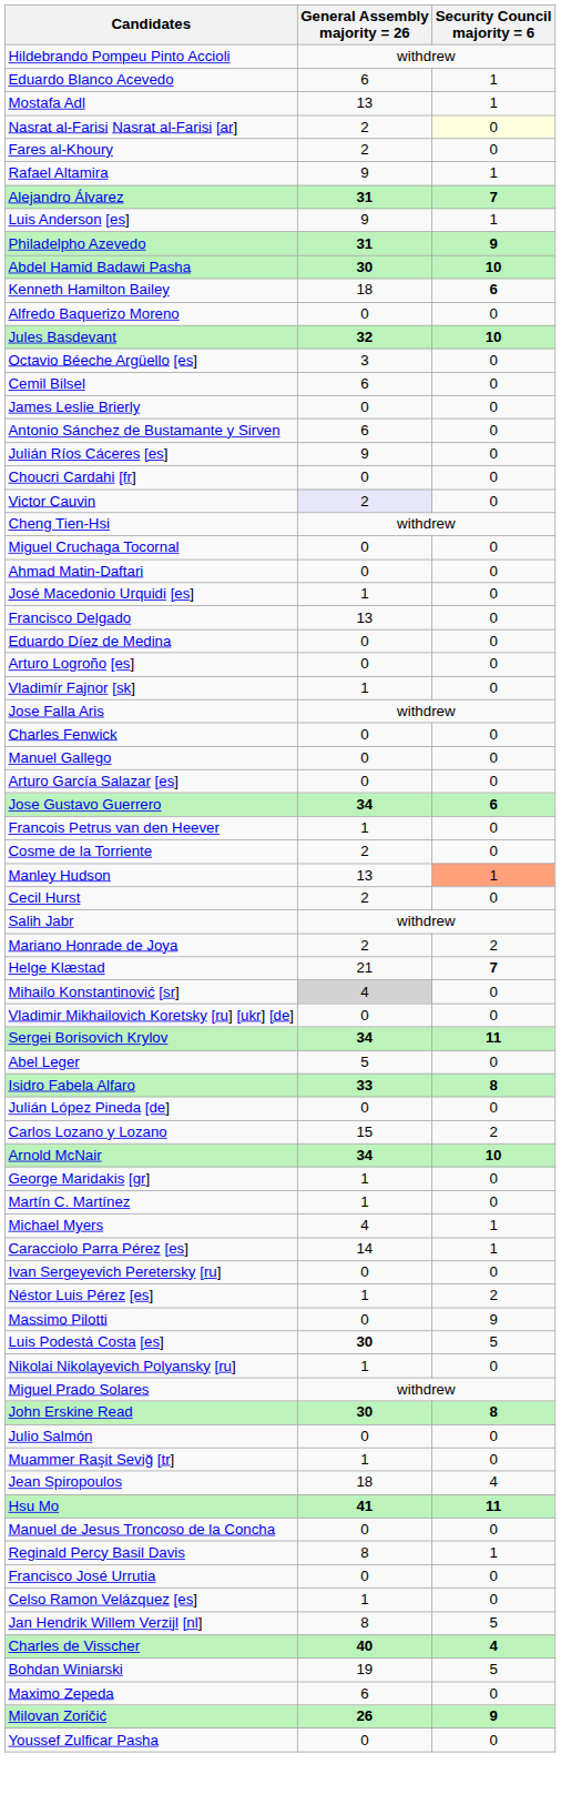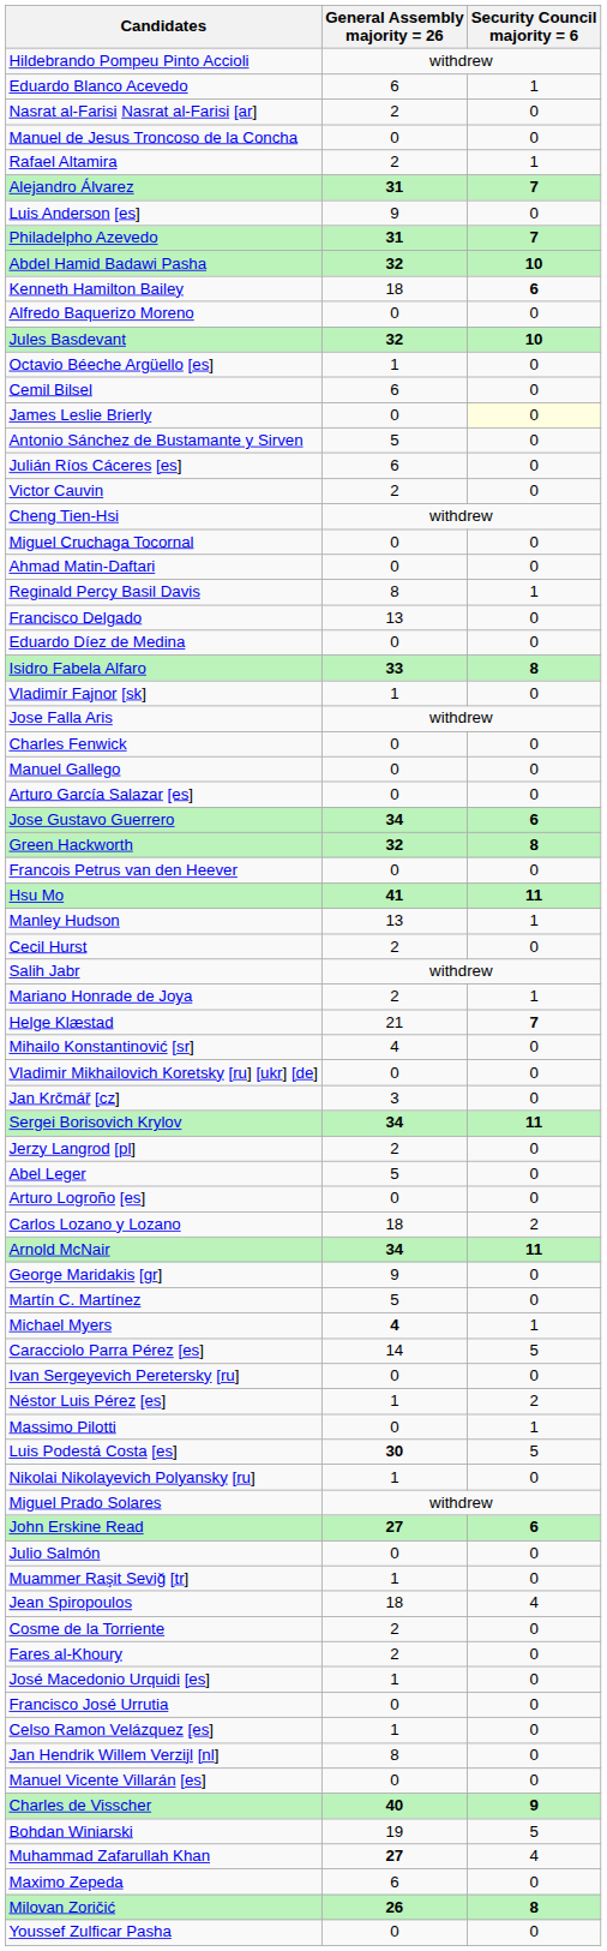 <table class="wikitable sortable" style="text-align:center">
 <tr>
 <th><strong>Candidates </strong></th>
 <th><strong>General Assembly</strong>  <br> majority = 26</th>
 <th><strong>Security Council</strong>  <br> majority = 6</th>
 </tr>
 <tr>
 <td style="text-align:left"> <a href='#'>Hildebrando Pompeu Pinto Accioli</a></td>
 <td colspan=2>withdrew</td>
 </tr>
 <tr>
 <td style="text-align:left"> <a href='#'>Eduardo Blanco Acevedo</a></td>
 <td>6</td>
 <td>1</td>
 </tr>
 <tr>
-<td style="text-align:left"> <a href='#'>Mostafa Adl</a></td>
-<td>13</td>
-<td>1</td>
-</tr>
-<tr>
 <td style="text-align:left"> <a href='#'>Nasrat al-Farisi</a> <a href='#'>Nasrat al-Farisi</a> <a href='#'>[ar</a>]</td>
-<td>2</td>
-<td style="background: lightyellow;">0</td>
-</tr>
-<tr>
-<td style="text-align:left"> <a href='#'>Fares al-Khoury</a></td>
 <td>2</td>
 <td>0</td>
 </tr>
 <tr>
+<td style="text-align:left"> <a href='#'>Manuel de Jesus Troncoso de la Concha</a></td>
+<td>0</td>
+<td>0</td>
+</tr>
+<tr>
 <td style="text-align:left"> <a href='#'>Rafael Altamira</a></td>
-<td>9</td>
+<td>2</td>
 <td>1</td>
 </tr>
 <tr>
 <td style="text-align:left; background-color:#BBF3BB"> <a href='#'>Alejandro Álvarez</a></td>
 <td style="background-color:#BBF3BB"><strong>31</strong></td>
 <td style="background-color:#BBF3BB"><strong>7</strong></td>
 </tr>
 <tr>
 <td style="text-align:left"> <a href='#'>Luis Anderson</a> <a href='#'>[es</a>]</td>
 <td>9</td>
-<td>1</td>
+<td>0</td>
 </tr>
 <tr>
 <td style="text-align:left; background-color:#BBF3BB"> <a href='#'>Philadelpho Azevedo</a></td>
 <td style="background-color:#BBF3BB"><strong>31</strong></td>
-<td style="background-color:#BBF3BB"><strong>9</strong></td>
+<td style="background-color:#BBF3BB"><strong>7</strong></td>
 </tr>
 <tr>
 <td style="text-align:left; background-color:#BBF3BB"> <a href='#'>Abdel Hamid Badawi Pasha</a></td>
-<td style="background-color:#BBF3BB"><strong>30</strong></td>
+<td style="background-color:#BBF3BB"><strong>32</strong></td>
 <td style="background-color:#BBF3BB"><strong>10</strong></td>
 </tr>
 <tr>
 <td style="text-align:left"> <a href='#'>Kenneth Hamilton Bailey</a></td>
 <td>18</td>
 <td><strong>6</strong></td>
 </tr>
 <tr>
 <td style="text-align:left"> <a href='#'>Alfredo Baquerizo Moreno</a></td>
 <td>0</td>
 <td>0</td>
 </tr>
 <tr>
 <td style="text-align:left; background-color:#BBF3BB"> <a href='#'>Jules Basdevant</a></td>
 <td style="background-color:#BBF3BB"><strong>32</strong></td>
 <td style="background-color:#BBF3BB"><strong>10</strong></td>
 </tr>
 <tr>
 <td style="text-align:left"> <a href='#'>Octavio Béeche Argüello</a> <a href='#'>[es</a>]</td>
-<td>3</td>
+<td>1</td>
 <td>0</td>
 </tr>
 <tr>
 <td style="text-align:left"> <a href='#'>Cemil Bilsel</a></td>
 <td>6</td>
 <td>0</td>
 </tr>
 <tr>
 <td style="text-align:left"> <a href='#'>James Leslie Brierly</a></td>
 <td>0</td>
+<td style="background: lightyellow;">0</td>
+</tr>
+<tr>
+<td style="text-align:left"> <a href='#'>Antonio Sánchez de Bustamante y Sirven</a></td>
+<td>5</td>
 <td>0</td>
 </tr>
 <tr>
-<td style="text-align:left"> <a href='#'>Antonio Sánchez de Bustamante y Sirven</a></td>
+<td style="text-align:left"> <a href='#'>Julián Ríos Cáceres</a> <a href='#'>[es</a>]</td>
 <td>6</td>
 <td>0</td>
 </tr>
 <tr>
-<td style="text-align:left"> <a href='#'>Julián Ríos Cáceres</a> <a href='#'>[es</a>]</td>
-<td>9</td>
-<td>0</td>
-</tr>
-<tr>
-<td style="text-align:left"> <a href='#'>Choucri Cardahi</a> <a href='#'>[fr</a>]</td>
-<td>0</td>
-<td>0</td>
-</tr>
-<tr>
 <td style="text-align:left"> <a href='#'>Victor Cauvin</a></td>
-<td style="background: lavender;">2</td>
+<td>2</td>
 <td>0</td>
 </tr>
 <tr>
 <td style="text-align:left"> <a href='#'>Cheng Tien-Hsi</a></td>
 <td colspan=2>withdrew</td>
 </tr>
 <tr>
 <td style="text-align:left"> <a href='#'>Miguel Cruchaga Tocornal</a></td>
 <td>0</td>
 <td>0</td>
 </tr>
 <tr>
 <td style="text-align:left"> <a href='#'>Ahmad Matin-Daftari</a></td>
 <td>0</td>
 <td>0</td>
 </tr>
 <tr>
-<td style="text-align:left"> <a href='#'>José Macedonio Urquidi</a> <a href='#'>[es</a>]</td>
+<td style="text-align:left"> <a href='#'>Reginald Percy Basil Davis</a></td>
+<td>8</td>
 <td>1</td>
-<td>0</td>
 </tr>
 <tr>
 <td style="text-align:left"> <a href='#'>Francisco Delgado</a></td>
 <td>13</td>
 <td>0</td>
 </tr>
 <tr>
 <td style="text-align:left"> <a href='#'>Eduardo Díez de Medina</a></td>
 <td>0</td>
 <td>0</td>
 </tr>
 <tr>
-<td style="text-align:left"> <a href='#'>Arturo Logroño</a> <a href='#'>[es</a>]</td>
-<td>0</td>
-<td>0</td>
+<td style="text-align:left; background-color:#BBF3BB"> <a href='#'>Isidro Fabela Alfaro</a></td>
+<td style="background-color:#BBF3BB"><strong>33</strong></td>
+<td style="background-color:#BBF3BB"><strong>8</strong></td>
 </tr>
 <tr>
 <td style="text-align:left"> <a href='#'>Vladimír Fajnor</a> <a href='#'>[sk</a>]</td>
 <td>1</td>
 <td>0</td>
 </tr>
 <tr>
 <td style="text-align:left"> <a href='#'>Jose Falla Aris</a></td>
 <td colspan=2>withdrew</td>
 </tr>
 <tr>
 <td style="text-align:left"> <a href='#'>Charles Fenwick</a></td>
 <td>0</td>
 <td>0</td>
 </tr>
 <tr>
 <td style="text-align:left"> <a href='#'>Manuel Gallego</a></td>
 <td>0</td>
 <td>0</td>
 </tr>
 <tr>
 <td style="text-align:left"> <a href='#'>Arturo García Salazar</a> <a href='#'>[es</a>]</td>
 <td>0</td>
 <td>0</td>
 </tr>
 <tr>
 <td style="text-align:left; background-color:#BBF3BB"> <a href='#'>Jose Gustavo Guerrero</a></td>
 <td style="background-color:#BBF3BB"><strong>34</strong></td>
 <td style="background-color:#BBF3BB"><strong>6</strong></td>
 </tr>
 <tr>
+<td style="text-align:left; background-color:#BBF3BB"> <a href='#'>Green Hackworth</a></td>
+<td style="background-color:#BBF3BB"><strong>32</strong></td>
+<td style="background-color:#BBF3BB"><strong>8</strong></td>
+</tr>
+<tr>
 <td style="text-align:left"> <a href='#'>Francois Petrus van den Heever</a></td>
-<td>1</td>
+<td>0</td>
 <td>0</td>
 </tr>
 <tr>
-<td style="text-align:left"> <a href='#'>Cosme de la Torriente</a></td>
-<td>2</td>
-<td>0</td>
+<td style="text-align:left; background-color:#BBF3BB"> <a href='#'>Hsu Mo</a></td>
+<td style="background-color:#BBF3BB"><strong>41</strong></td>
+<td style="background-color:#BBF3BB"><strong>11</strong></td>
 </tr>
 <tr>
 <td style="text-align:left"> <a href='#'>Manley Hudson</a></td>
 <td>13</td>
-<td style="background: lightsalmon;">1</td>
+<td>1</td>
 </tr>
 <tr>
 <td style="text-align:left"> <a href='#'>Cecil Hurst</a></td>
 <td>2</td>
 <td>0</td>
 </tr>
 <tr>
 <td style="text-align:left"> <a href='#'>Salih Jabr</a></td>
 <td colspan=2>withdrew</td>
 </tr>
 <tr>
 <td style="text-align:left"> <a href='#'>Mariano Honrade de Joya</a></td>
 <td>2</td>
-<td>2</td>
+<td>1</td>
 </tr>
 <tr>
 <td style="text-align:left"> <a href='#'>Helge Klæstad</a></td>
 <td>21</td>
 <td><strong>7</strong></td>
 </tr>
 <tr>
 <td style="text-align:left"> <a href='#'>Mihailo Konstantinović</a> <a href='#'>[sr</a>]</td>
-<td style="background: lightgrey;">4</td>
+<td>4</td>
 <td>0</td>
 </tr>
 <tr>
 <td style="text-align:left"> <a href='#'>Vladimir Mikhailovich Koretsky</a> <a href='#'>[ru</a>] <a href='#'>[ukr</a>] <a href='#'>[de</a>]</td>
 <td>0</td>
 <td>0</td>
 </tr>
 <tr>
+<td style="text-align:left"> <a href='#'>Jan Krčmář</a> <a href='#'>[cz</a>]</td>
+<td>3</td>
+<td>0</td>
+</tr>
+<tr>
 <td style="text-align:left; background-color:#BBF3BB"> <a href='#'>Sergei Borisovich Krylov</a></td>
 <td style="background-color:#BBF3BB"><strong>34</strong></td>
 <td style="background-color:#BBF3BB"><strong>11</strong></td>
+</tr>
+<tr>
+<td style="text-align:left"> <a href='#'>Jerzy Langrod</a> <a href='#'>[pl</a>]</td>
+<td>2</td>
+<td>0</td>
 </tr>
 <tr>
 <td style="text-align:left"> <a href='#'>Abel Leger</a></td>
 <td>5</td>
 <td>0</td>
 </tr>
 <tr>
-<td style="text-align:left; background-color:#BBF3BB"> <a href='#'>Isidro Fabela Alfaro</a></td>
-<td style="background-color:#BBF3BB"><strong>33</strong></td>
-<td style="background-color:#BBF3BB"><strong>8</strong></td>
-</tr>
-<tr>
-<td style="text-align:left"> <a href='#'>Julián López Pineda</a> <a href='#'>[de</a>]</td>
+<td style="text-align:left"> <a href='#'>Arturo Logroño</a> <a href='#'>[es</a>]</td>
 <td>0</td>
 <td>0</td>
 </tr>
 <tr>
 <td style="text-align:left"> <a href='#'>Carlos Lozano y Lozano</a></td>
-<td>15</td>
+<td>18</td>
 <td>2</td>
 </tr>
 <tr>
 <td style="text-align:left; background-color:#BBF3BB"> <a href='#'>Arnold McNair</a></td>
 <td style="background-color:#BBF3BB"><strong>34</strong></td>
-<td style="background-color:#BBF3BB"><strong>10</strong></td>
+<td style="background-color:#BBF3BB"><strong>11</strong></td>
 </tr>
 <tr>
 <td style="text-align:left"> <a href='#'>George Maridakis</a> <a href='#'>[gr</a>]</td>
-<td>1</td>
+<td>9</td>
 <td>0</td>
 </tr>
 <tr>
 <td style="text-align:left"> <a href='#'>Martín C. Martínez</a></td>
-<td>1</td>
+<td>5</td>
 <td>0</td>
 </tr>
 <tr>
 <td style="text-align:left"> <a href='#'>Michael Myers</a></td>
-<td>4</td>
+<td><strong>4</strong></td>
 <td>1</td>
 </tr>
 <tr>
 <td style="text-align:left"> <a href='#'>Caracciolo Parra Pérez</a> <a href='#'>[es</a>]</td>
 <td>14</td>
-<td>1</td>
+<td>5</td>
 </tr>
 <tr>
 <td style="text-align:left"> <a href='#'>Ivan Sergeyevich Peretersky</a> <a href='#'>[ru</a>]</td>
 <td>0</td>
 <td>0</td>
 </tr>
 <tr>
 <td style="text-align:left"> <a href='#'>Néstor Luis Pérez</a> <a href='#'>[es</a>]</td>
 <td>1</td>
 <td>2</td>
 </tr>
 <tr>
 <td style="text-align:left"> <a href='#'>Massimo Pilotti</a></td>
 <td>0</td>
-<td>9</td>
+<td>1</td>
 </tr>
 <tr>
 <td style="text-align:left"> <a href='#'>Luis Podestá Costa</a> <a href='#'>[es</a>]</td>
 <td><strong>30</strong></td>
 <td>5</td>
 </tr>
 <tr>
 <td style="text-align:left"> <a href='#'>Nikolai Nikolayevich Polyansky</a> <a href='#'>[ru</a>]</td>
 <td>1</td>
 <td>0</td>
 </tr>
 <tr>
 <td style="text-align:left"> <a href='#'>Miguel Prado Solares</a></td>
 <td colspan=2>withdrew</td>
 </tr>
 <tr>
 <td style="text-align:left; background-color:#BBF3BB"> <a href='#'>John Erskine Read</a></td>
-<td style="background-color:#BBF3BB"><strong>30</strong></td>
-<td style="background-color:#BBF3BB"><strong>8</strong></td>
+<td style="background-color:#BBF3BB"><strong>27</strong></td>
+<td style="background-color:#BBF3BB"><strong>6</strong></td>
 </tr>
 <tr>
 <td style="text-align:left"> <a href='#'>Julio Salmón</a></td>
 <td>0</td>
 <td>0</td>
 </tr>
 <tr>
 <td style="text-align:left"> <a href='#'>Muammer Raşit Seviğ</a> <a href='#'>[tr</a>]</td>
 <td>1</td>
 <td>0</td>
 </tr>
 <tr>
 <td style="text-align:left"> <a href='#'>Jean Spiropoulos</a></td>
 <td>18</td>
 <td>4</td>
 </tr>
 <tr>
-<td style="text-align:left; background-color:#BBF3BB"> <a href='#'>Hsu Mo</a></td>
-<td style="background-color:#BBF3BB"><strong>41</strong></td>
-<td style="background-color:#BBF3BB"><strong>11</strong></td>
-</tr>
-<tr>
-<td style="text-align:left"> <a href='#'>Manuel de Jesus Troncoso de la Concha</a></td>
-<td>0</td>
+<td style="text-align:left"> <a href='#'>Cosme de la Torriente</a></td>
+<td>2</td>
 <td>0</td>
 </tr>
 <tr>
-<td style="text-align:left"> <a href='#'>Reginald Percy Basil Davis</a></td>
-<td>8</td>
+<td style="text-align:left"> <a href='#'>Fares al-Khoury</a></td>
+<td>2</td>
+<td>0</td>
+</tr>
+<tr>
+<td style="text-align:left"> <a href='#'>José Macedonio Urquidi</a> <a href='#'>[es</a>]</td>
 <td>1</td>
+<td>0</td>
 </tr>
 <tr>
 <td style="text-align:left"> <a href='#'>Francisco José Urrutia</a></td>
 <td>0</td>
 <td>0</td>
 </tr>
 <tr>
 <td style="text-align:left"> <a href='#'>Celso Ramon Velázquez</a> <a href='#'>[es</a>]</td>
 <td>1</td>
 <td>0</td>
 </tr>
 <tr>
 <td style="text-align:left"> <a href='#'>Jan Hendrik Willem Verzijl</a> <a href='#'>[nl</a>]</td>
 <td>8</td>
-<td>5</td>
+<td>0</td>
+</tr>
+<tr>
+<td style="text-align:left"> <a href='#'>Manuel Vicente Villarán</a> <a href='#'>[es</a>]</td>
+<td>0</td>
+<td>0</td>
 </tr>
 <tr>
 <td style="text-align:left; background-color:#BBF3BB"> <a href='#'>Charles de Visscher</a></td>
 <td style="background-color:#BBF3BB"><strong>40</strong></td>
-<td style="background-color:#BBF3BB"><strong>4</strong></td>
+<td style="background-color:#BBF3BB"><strong>9</strong></td>
 </tr>
 <tr>
 <td style="text-align:left"> <a href='#'>Bohdan Winiarski</a></td>
 <td>19</td>
 <td>5</td>
+</tr>
+<tr>
+<td style="text-align:left"> <a href='#'>Muhammad Zafarullah Khan</a></td>
+<td><strong>27</strong></td>
+<td>4</td>
 </tr>
 <tr>
 <td style="text-align:left"> <a href='#'>Maximo Zepeda</a></td>
 <td>6</td>
 <td>0</td>
 </tr>
 <tr>
 <td style="text-align:left; background-color:#BBF3BB"> <a href='#'>Milovan Zoričić</a></td>
 <td style="background-color:#BBF3BB"><strong>26</strong></td>
-<td style="background-color:#BBF3BB"><strong>9</strong></td>
+<td style="background-color:#BBF3BB"><strong>8</strong></td>
 </tr>
 <tr>
 <td style="text-align:left"> <a href='#'>Youssef Zulficar Pasha</a></td>
 <td>0</td>
 <td>0</td>
 </tr>
 </table>
